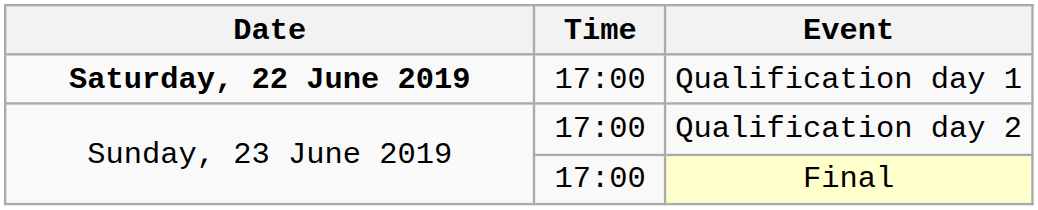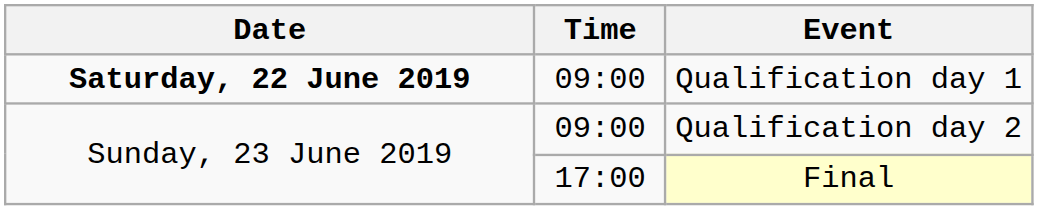 <table class = "wikitable" style="text-align:center;">
 <tr>
 <th width=220>Date</th>
 <th width=50>Time</th>
 <th width=150>Event</th>
 </tr>
 <tr>
 <td><strong>Saturday, 22 June 2019</strong></td>
-<td>17:00</td>
+<td>09:00</td>
 <td>Qualification day 1</td>
 </tr>
 <tr>
 <td rowspan=2>Sunday, 23 June 2019</td>
-<td>17:00</td>
+<td>09:00</td>
 <td>Qualification day 2</td>
 </tr>
 <tr>
 <td>17:00</td>
 <td bgcolor=ffffcc>Final</td>
 </tr>
 </table>
